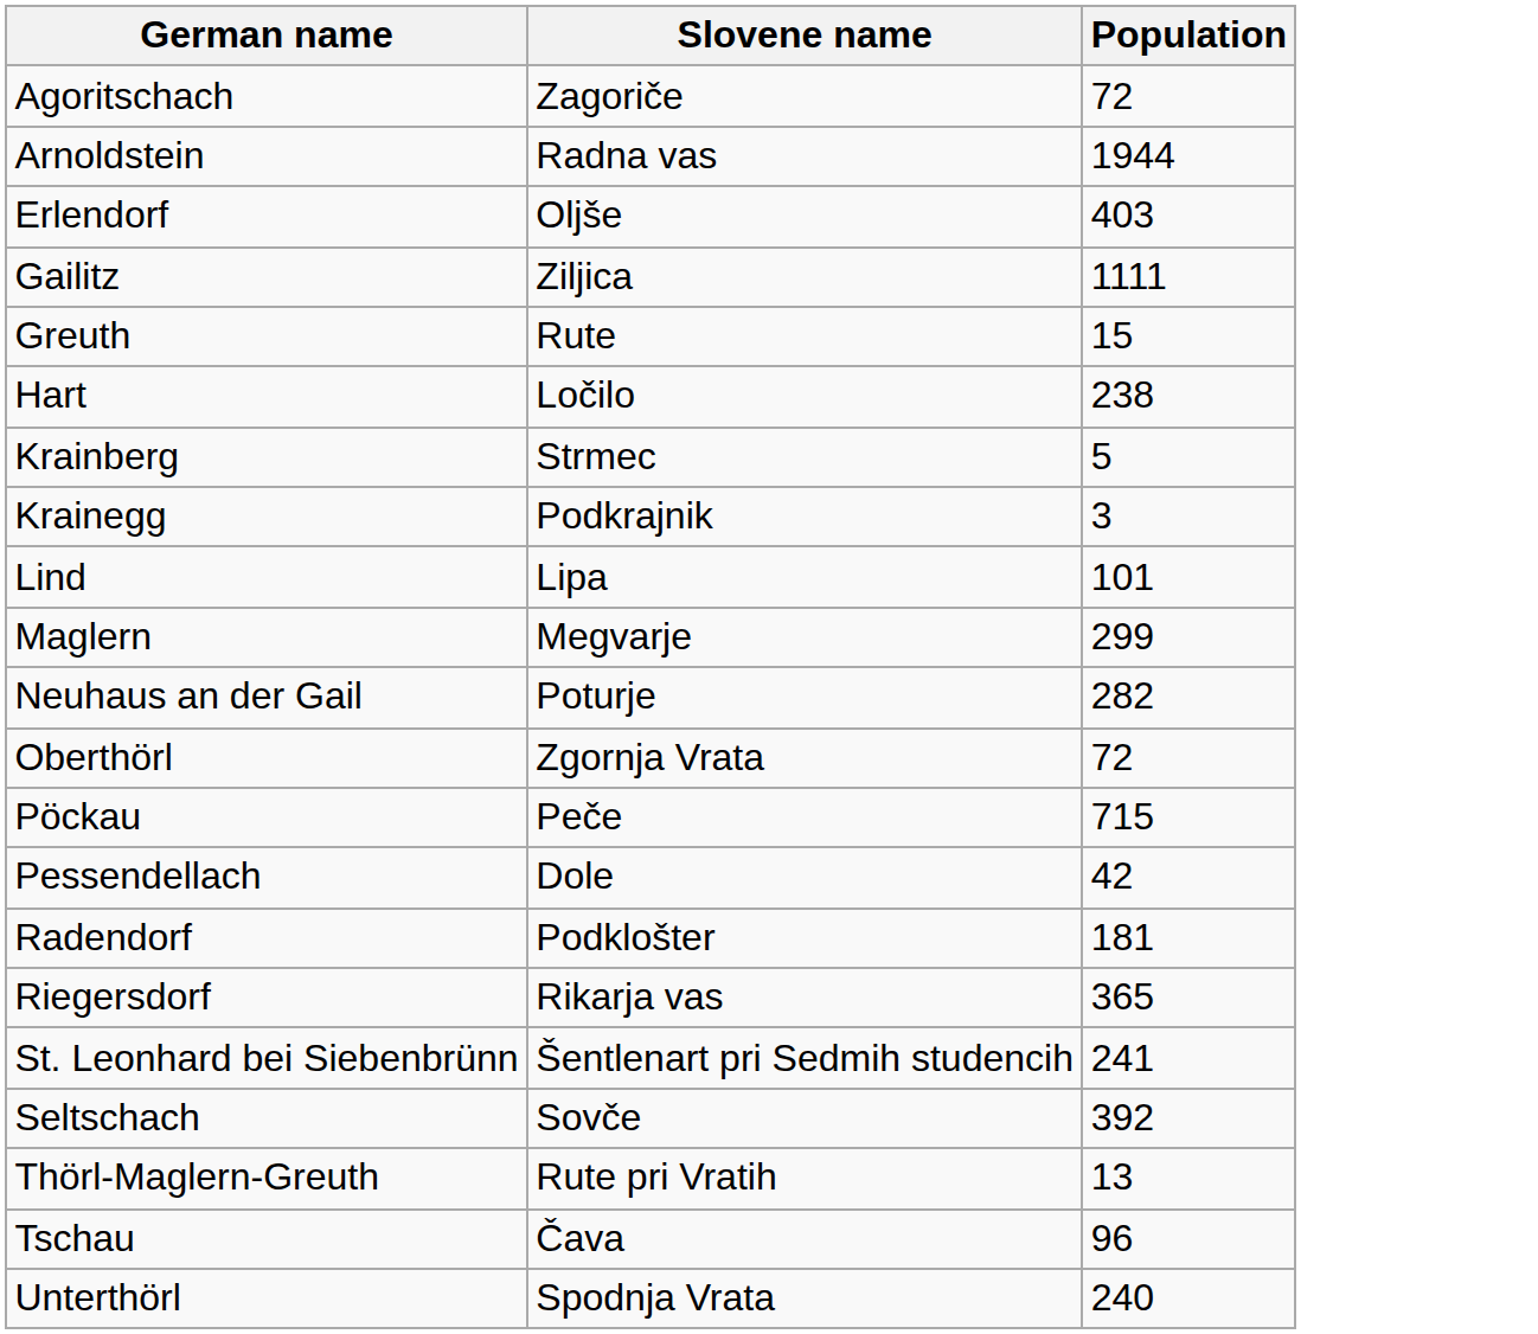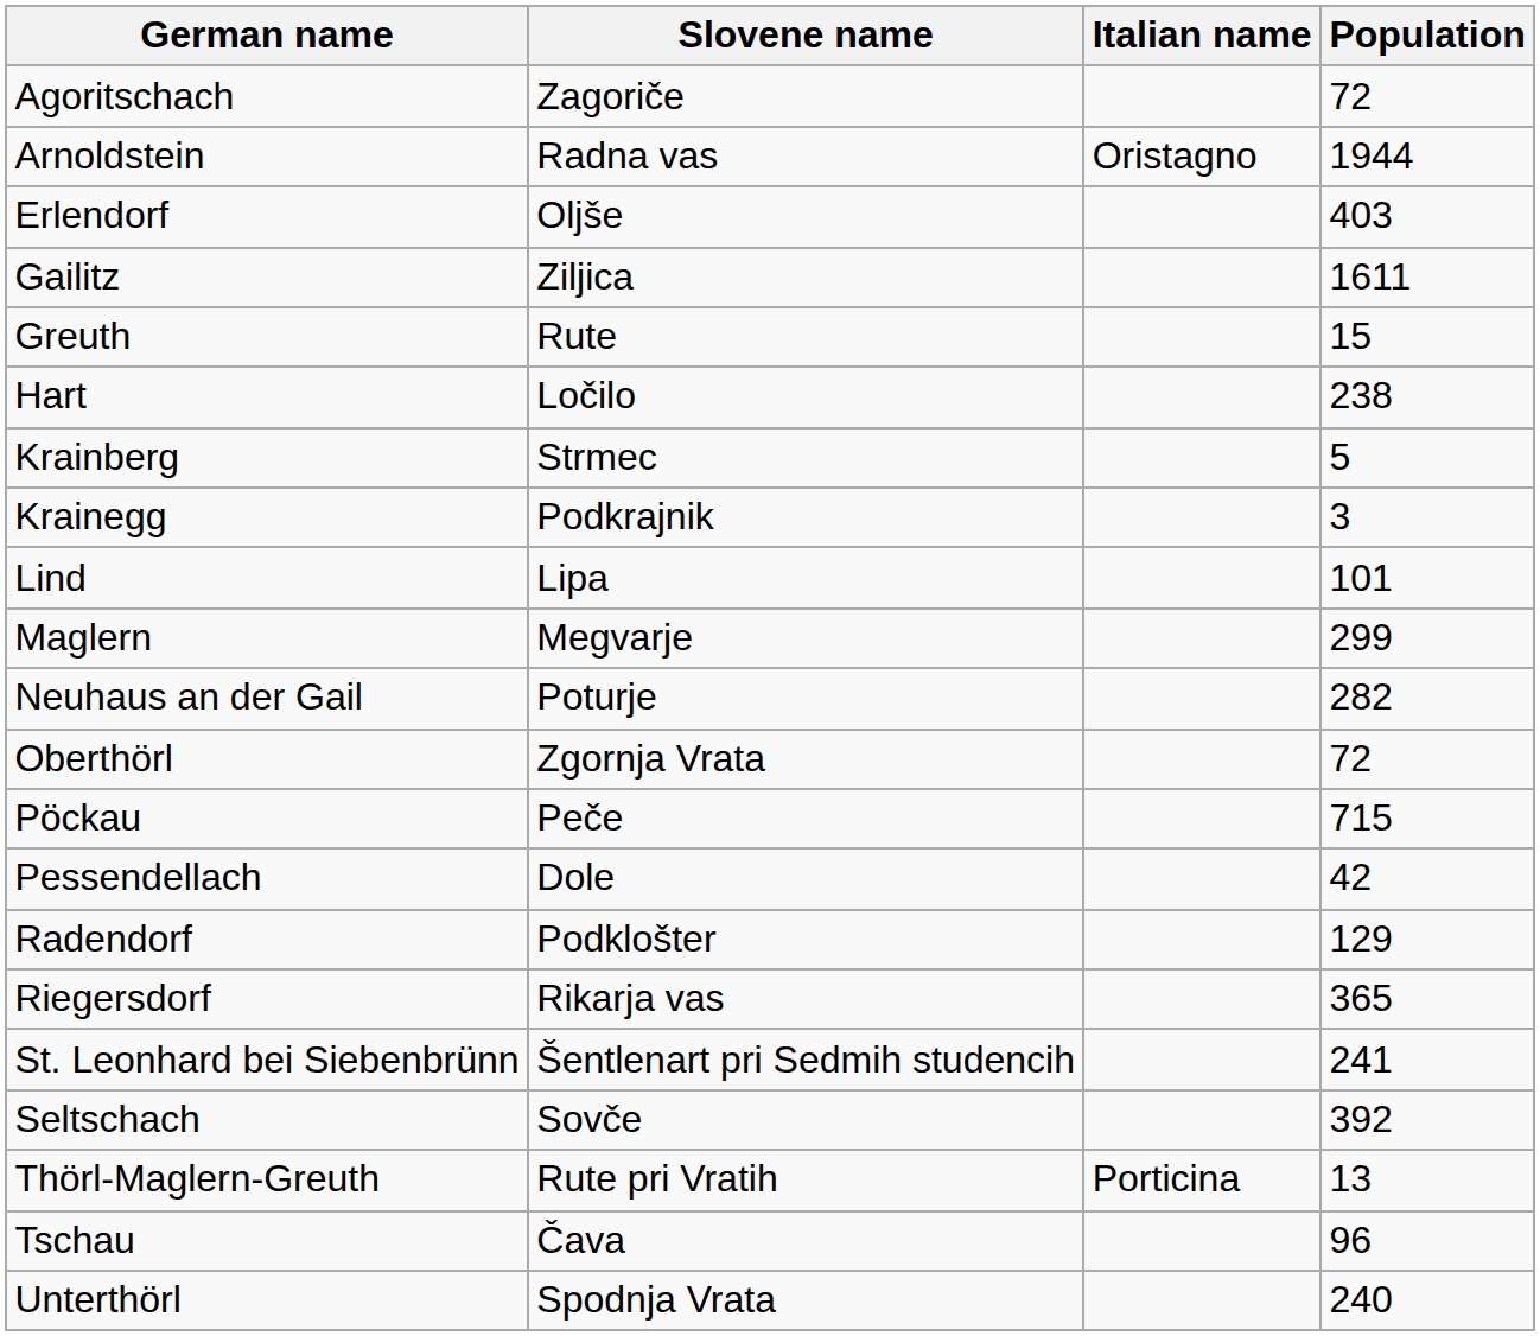 <table class="wikitable sortable">
 <tr>
 <th>German name</th>
 <th>Slovene name</th>
+<th>Italian name</th>
 <th>Population</th>
 </tr>
 <tr>
 <td>Agoritschach</td>
 <td>Zagoriče</td>
+<td></td>
 <td>72</td>
 </tr>
 <tr>
 <td>Arnoldstein</td>
 <td>Radna vas</td>
+<td>Oristagno</td>
 <td>1944</td>
 </tr>
 <tr>
 <td>Erlendorf</td>
 <td>Oljše</td>
+<td></td>
 <td>403</td>
 </tr>
 <tr>
 <td>Gailitz</td>
 <td>Ziljica</td>
-<td>1111</td>
+<td></td>
+<td>1611</td>
 </tr>
 <tr>
 <td>Greuth</td>
 <td>Rute</td>
+<td></td>
 <td>15</td>
 </tr>
 <tr>
 <td>Hart</td>
 <td>Ločilo</td>
+<td></td>
 <td>238</td>
 </tr>
 <tr>
 <td>Krainberg</td>
 <td>Strmec</td>
+<td></td>
 <td>5</td>
 </tr>
 <tr>
 <td>Krainegg</td>
 <td>Podkrajnik</td>
+<td></td>
 <td>3</td>
 </tr>
 <tr>
 <td>Lind</td>
 <td>Lipa</td>
+<td></td>
 <td>101</td>
 </tr>
 <tr>
 <td>Maglern</td>
 <td>Megvarje</td>
+<td></td>
 <td>299</td>
 </tr>
 <tr>
 <td>Neuhaus an der Gail</td>
 <td>Poturje</td>
+<td></td>
 <td>282</td>
 </tr>
 <tr>
 <td>Oberthörl</td>
 <td>Zgornja Vrata</td>
+<td></td>
 <td>72</td>
 </tr>
 <tr>
 <td>Pöckau</td>
 <td>Peče</td>
+<td></td>
 <td>715</td>
 </tr>
 <tr>
 <td>Pessendellach</td>
 <td>Dole</td>
+<td></td>
 <td>42</td>
 </tr>
 <tr>
 <td>Radendorf</td>
 <td>Podklošter</td>
-<td>181</td>
+<td></td>
+<td>129</td>
 </tr>
 <tr>
 <td>Riegersdorf</td>
 <td>Rikarja vas</td>
+<td></td>
 <td>365</td>
 </tr>
 <tr>
 <td>St. Leonhard bei Siebenbrünn</td>
 <td>Šentlenart pri Sedmih studencih</td>
+<td></td>
 <td>241</td>
 </tr>
 <tr>
 <td>Seltschach</td>
 <td>Sovče</td>
+<td></td>
 <td>392</td>
 </tr>
 <tr>
 <td>Thörl-Maglern-Greuth</td>
 <td>Rute pri Vratih</td>
+<td>Porticina</td>
 <td>13</td>
 </tr>
 <tr>
 <td>Tschau</td>
 <td>Čava</td>
+<td></td>
 <td>96</td>
 </tr>
 <tr>
 <td>Unterthörl</td>
 <td>Spodnja Vrata</td>
+<td></td>
 <td>240</td>
 </tr>
 </table>
